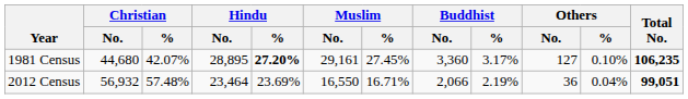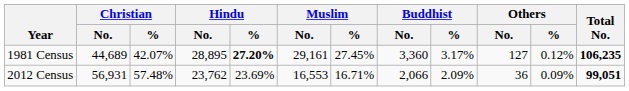 <table class="wikitable" border="1" style="text-align:right;">
 <tr>
 <th style="vertical-align:bottom;" rowspan=2>Year</th>
 <th style="vertical-align:bottom;" colspan=2><a href='#'>Christian</a></th>
 <th style="vertical-align:bottom;" colspan=2><a href='#'>Hindu</a></th>
 <th style="vertical-align:bottom;" colspan=2><a href='#'>Muslim</a></th>
 <th style="vertical-align:bottom;" colspan=2><a href='#'>Buddhist</a></th>
 <th style="vertical-align:bottom;" colspan=2>Others</th>
 <th style="vertical-align:bottom;" rowspan=2><strong>Total</strong><br><strong>No.</strong></th>
 </tr>
 <tr>
 <th style="width:60px;">No.</th>
 <th style="width:50px;">%</th>
 <th style="width:60px;">No.</th>
 <th style="width:50px;">%</th>
 <th style="width:60px;">No.</th>
 <th style="width:50px;">%</th>
 <th style="width:60px;">No.</th>
 <th style="width:50px;">%</th>
 <th style="width:60px;">No.</th>
 <th style="width:50px;">%</th>
 </tr>
 <tr>
 <td align=left>1981 Census</td>
-<td>44,680</td>
+<td>44,689</td>
 <td>42.07%</td>
 <td>28,895</td>
 <td><strong>27.20%</strong></td>
 <td>29,161</td>
 <td>27.45%</td>
 <td>3,360</td>
 <td>3.17%</td>
 <td>127</td>
-<td>0.10%</td>
+<td>0.12%</td>
 <td><strong>106,235</strong></td>
 </tr>
 <tr>
 <td align=left>2012 Census</td>
-<td>56,932</td>
+<td>56,931</td>
 <td>57.48%</td>
-<td>23,464</td>
+<td>23,762</td>
 <td>23.69%</td>
-<td>16,550</td>
+<td>16,553</td>
 <td>16.71%</td>
 <td>2,066</td>
-<td>2.19%</td>
+<td>2.09%</td>
 <td>36</td>
-<td>0.04%</td>
+<td>0.09%</td>
 <td><strong>99,051</strong></td>
 </tr>
 </table>
